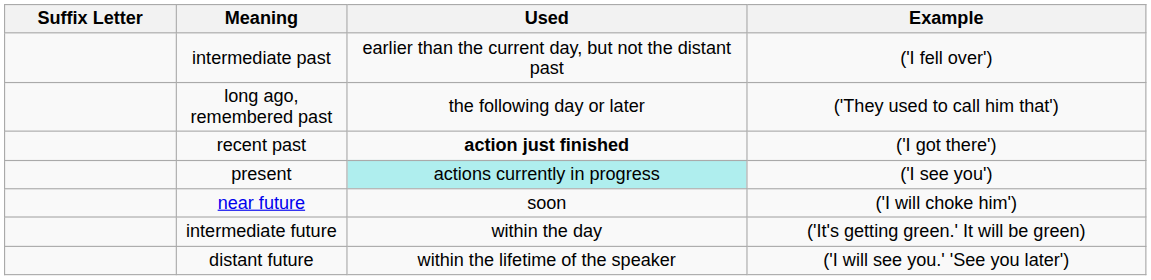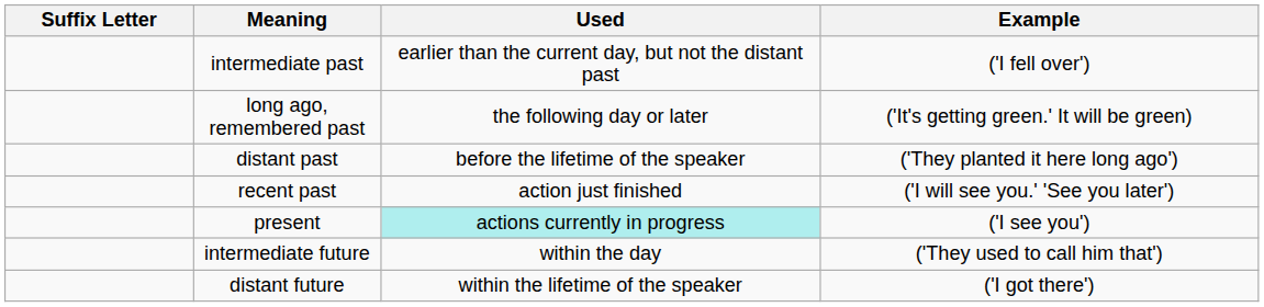 <table class="wikitable" style="text-align:center;" width="80%">
 <tr>
 <th width="15%">Suffix Letter</th>
 <th width="15%">Meaning</th>
 <th width="35%">Used</th>
 <th width="35%">Example</th>
 </tr>
 <tr>
 <td></td>
 <td>intermediate past</td>
 <td>earlier than the current day, but not the distant past</td>
 <td> ('I fell over')</td>
 </tr>
 <tr>
 <td></td>
 <td>long ago, remembered past</td>
 <td>the following day or later</td>
-<td> ('They used to call him that')</td>
+<td> ('It's getting green.' It will be green)</td>
+</tr>
+<tr>
+<td></td>
+<td>distant past</td>
+<td>before the lifetime of the speaker</td>
+<td> ('They planted it here long ago')</td>
 </tr>
 <tr>
 <td></td>
 <td>recent past</td>
-<td><strong>action just finished</strong></td>
-<td> ('I got there')</td>
+<td>action just finished</td>
+<td> ('I will see you.' 'See you later')</td>
 </tr>
 <tr>
 <td></td>
 <td>present</td>
 <td style="background: paleturquoise;">actions currently in progress</td>
 <td> ('I see you')</td>
 </tr>
 <tr>
 <td></td>
-<td><a href='#'>near future</a></td>
-<td>soon</td>
-<td> ('I will choke him')</td>
-</tr>
-<tr>
-<td></td>
 <td>intermediate future</td>
 <td>within the day</td>
-<td> ('It's getting green.' It will be green)</td>
+<td> ('They used to call him that')</td>
 </tr>
 <tr>
 <td></td>
 <td>distant future</td>
 <td>within the lifetime of the speaker</td>
-<td> ('I will see you.' 'See you later')</td>
+<td> ('I got there')</td>
 </tr>
 </table>
